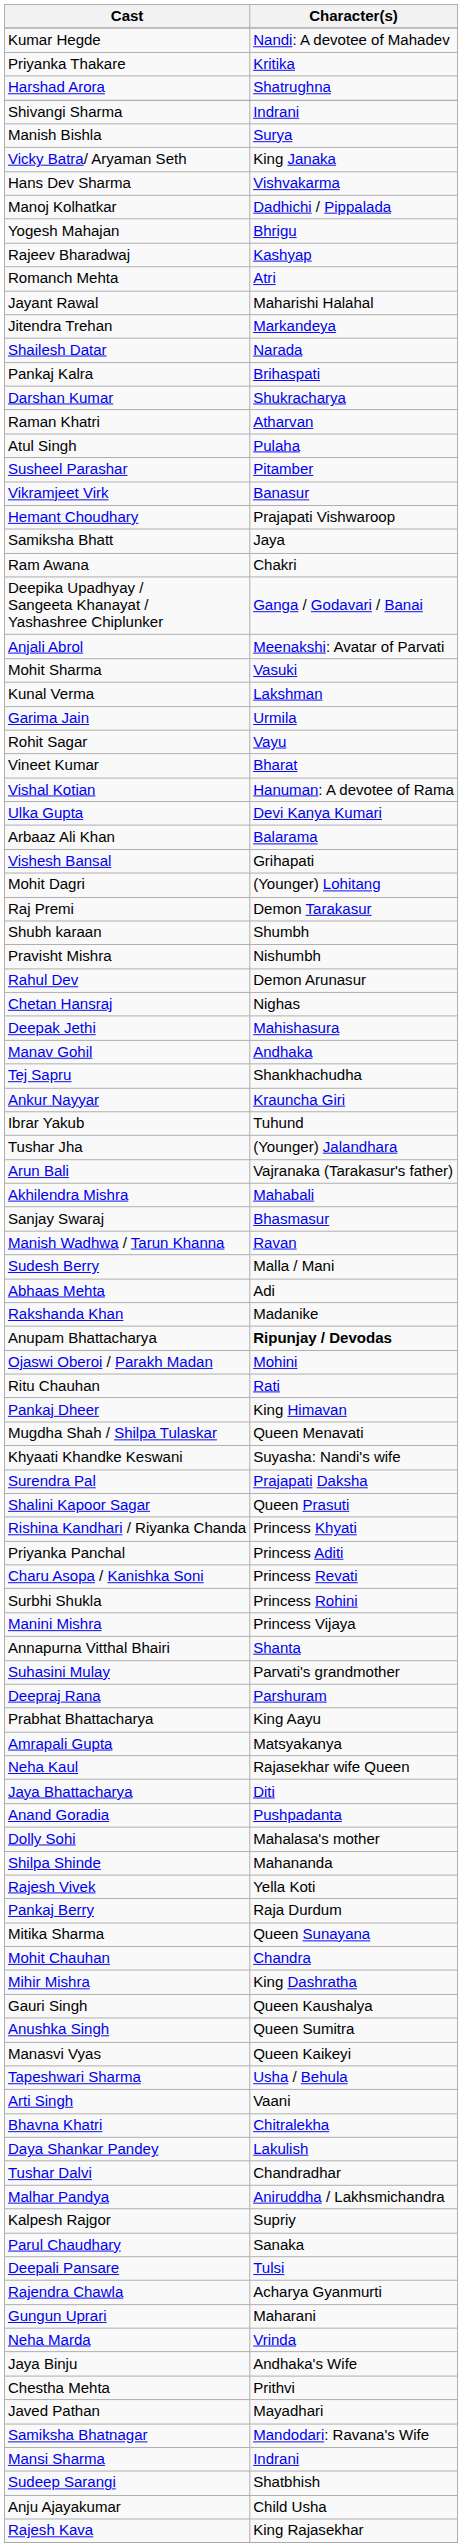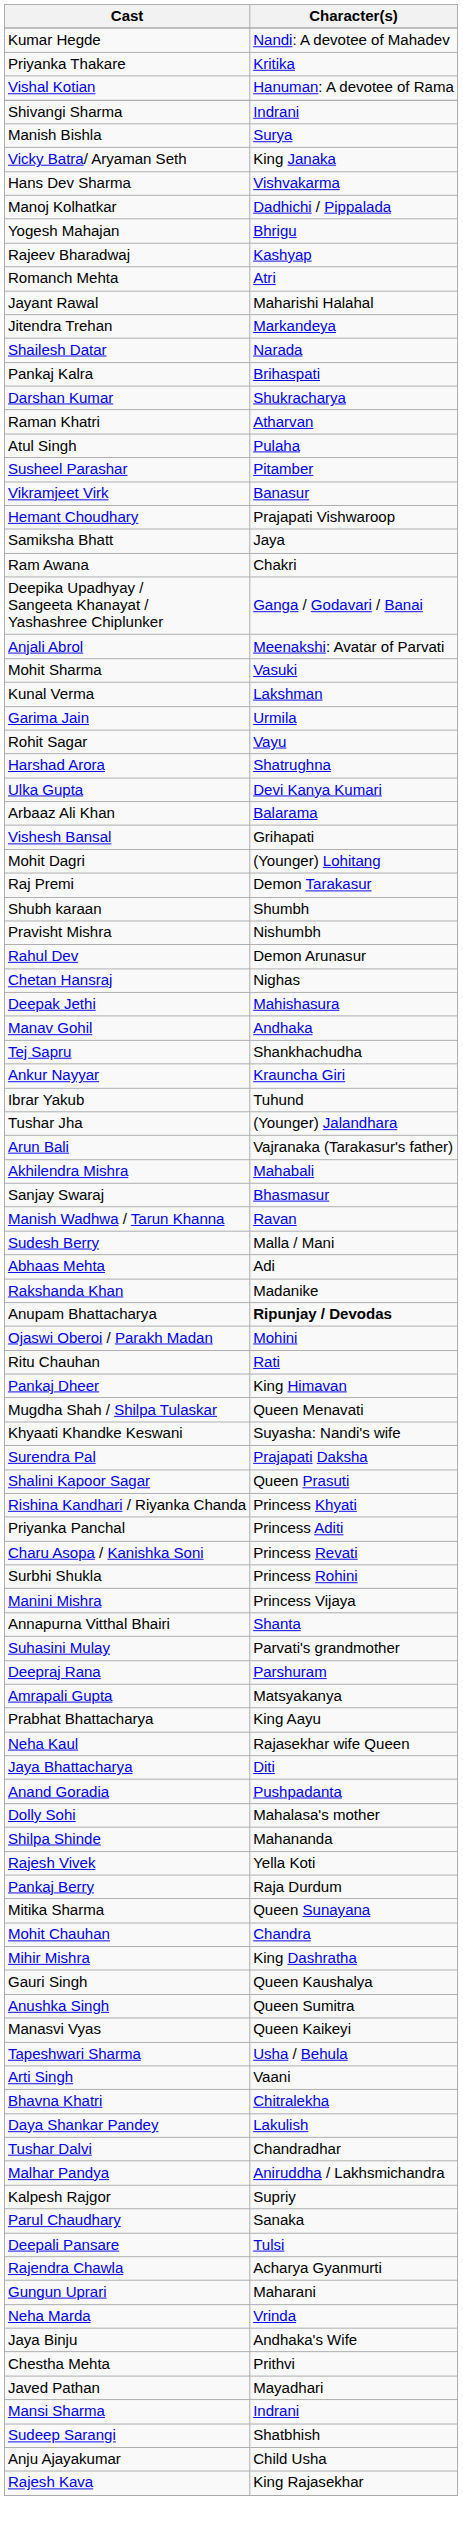 <table class=wikitable>
 <tr>
 <th>Cast</th>
 <th>Character(s)</th>
 </tr>
 <tr>
 </tr>
 <tr>
 <td>Kumar Hegde</td>
 <td><a href='#'>Nandi</a>: A devotee of Mahadev</td>
 </tr>
 <tr>
 <td>Priyanka Thakare</td>
 <td><a href='#'>Kritika</a></td>
 </tr>
 <tr>
-<td><a href='#'>Harshad Arora</a></td>
-<td><a href='#'>Shatrughna</a></td>
+<td><a href='#'>Vishal Kotian</a></td>
+<td><a href='#'>Hanuman</a>: A devotee of Rama</td>
 </tr>
 <tr>
 </tr>
 <tr>
 <td>Shivangi Sharma</td>
 <td><a href='#'>Indrani</a></td>
 </tr>
 <tr>
 <td>Manish Bishla</td>
 <td><a href='#'>Surya</a></td>
 </tr>
 <tr>
 <td><a href='#'>Vicky Batra</a>/ Aryaman Seth</td>
 <td>King <a href='#'>Janaka</a></td>
 </tr>
 <tr>
 <td>Hans Dev Sharma</td>
 <td><a href='#'>Vishvakarma</a></td>
 </tr>
 <tr>
 <td>Manoj Kolhatkar</td>
 <td><a href='#'>Dadhichi</a> / <a href='#'>Pippalada</a></td>
 </tr>
 <tr>
 <td>Yogesh Mahajan</td>
 <td><a href='#'>Bhrigu</a></td>
 </tr>
 <tr>
 <td>Rajeev Bharadwaj</td>
 <td><a href='#'>Kashyap</a></td>
 </tr>
 <tr>
 <td>Romanch Mehta</td>
 <td><a href='#'>Atri</a></td>
 </tr>
 <tr>
 <td>Jayant Rawal</td>
 <td>Maharishi Halahal</td>
 </tr>
 <tr>
 <td>Jitendra Trehan</td>
 <td><a href='#'>Markandeya</a></td>
 </tr>
 <tr>
 <td><a href='#'>Shailesh Datar</a></td>
 <td><a href='#'>Narada</a></td>
 </tr>
 <tr>
 <td>Pankaj Kalra</td>
 <td><a href='#'>Brihaspati</a></td>
 </tr>
 <tr>
 <td><a href='#'>Darshan Kumar</a></td>
 <td><a href='#'>Shukracharya</a></td>
 </tr>
 <tr>
 <td>Raman Khatri</td>
 <td><a href='#'>Atharvan</a></td>
 </tr>
 <tr>
 <td>Atul Singh</td>
 <td><a href='#'>Pulaha</a></td>
 </tr>
 <tr>
 <td><a href='#'>Susheel Parashar</a></td>
 <td><a href='#'>Pitamber</a></td>
 </tr>
 <tr>
 <td><a href='#'>Vikramjeet Virk</a></td>
 <td><a href='#'>Banasur</a></td>
 </tr>
 <tr>
 <td><a href='#'>Hemant Choudhary</a></td>
 <td>Prajapati Vishwaroop</td>
 </tr>
 <tr>
 <td>Samiksha Bhatt</td>
 <td>Jaya</td>
 </tr>
 <tr>
 <td>Ram Awana</td>
 <td>Chakri</td>
 </tr>
 <tr>
 <td>Deepika Upadhyay / <br>Sangeeta Khanayat / <br>Yashashree Chiplunker</td>
 <td><a href='#'>Ganga</a> / <a href='#'>Godavari</a> / <a href='#'>Banai</a></td>
 </tr>
 <tr>
 <td><a href='#'>Anjali Abrol</a></td>
 <td><a href='#'>Meenakshi</a>: Avatar of Parvati</td>
 </tr>
 <tr>
 <td>Mohit Sharma</td>
 <td><a href='#'>Vasuki</a></td>
 </tr>
 <tr>
 <td>Kunal Verma</td>
 <td><a href='#'>Lakshman</a></td>
 </tr>
 <tr>
 <td><a href='#'>Garima Jain</a></td>
 <td><a href='#'>Urmila</a></td>
 </tr>
 <tr>
 <td>Rohit Sagar</td>
 <td><a href='#'>Vayu</a></td>
 </tr>
 <tr>
-<td>Vineet Kumar</td>
-<td><a href='#'>Bharat</a></td>
-</tr>
-<tr>
-<td><a href='#'>Vishal Kotian</a></td>
-<td><a href='#'>Hanuman</a>: A devotee of Rama</td>
+<td><a href='#'>Harshad Arora</a></td>
+<td><a href='#'>Shatrughna</a></td>
 </tr>
 <tr>
 <td><a href='#'>Ulka Gupta</a></td>
 <td><a href='#'>Devi Kanya Kumari</a></td>
 </tr>
 <tr>
 <td>Arbaaz Ali Khan</td>
 <td><a href='#'>Balarama</a></td>
 </tr>
 <tr>
 <td><a href='#'>Vishesh Bansal</a></td>
 <td>Grihapati</td>
 </tr>
 <tr>
 <td>Mohit Dagri</td>
 <td>(Younger) <a href='#'>Lohitang</a></td>
 </tr>
 <tr>
 <td>Raj Premi</td>
 <td>Demon <a href='#'>Tarakasur</a></td>
 </tr>
 <tr>
 <td>Shubh karaan</td>
 <td>Shumbh</td>
 </tr>
 <tr>
 <td>Pravisht Mishra</td>
 <td>Nishumbh</td>
 </tr>
 <tr>
 <td><a href='#'>Rahul Dev</a></td>
 <td>Demon Arunasur</td>
 </tr>
 <tr>
 <td><a href='#'>Chetan Hansraj</a></td>
 <td>Nighas</td>
 </tr>
 <tr>
 <td><a href='#'>Deepak Jethi</a></td>
 <td><a href='#'>Mahishasura</a></td>
 </tr>
 <tr>
 <td><a href='#'>Manav Gohil</a></td>
 <td><a href='#'>Andhaka</a></td>
 </tr>
 <tr>
 <td><a href='#'>Tej Sapru</a></td>
 <td>Shankhachudha</td>
 </tr>
 <tr>
 <td><a href='#'>Ankur Nayyar</a></td>
 <td><a href='#'>Krauncha Giri</a></td>
 </tr>
 <tr>
 <td>Ibrar Yakub</td>
 <td>Tuhund</td>
 </tr>
 <tr>
 <td>Tushar Jha</td>
 <td>(Younger) <a href='#'>Jalandhara</a></td>
 </tr>
 <tr>
 <td><a href='#'>Arun Bali</a></td>
 <td>Vajranaka (Tarakasur's father)</td>
 </tr>
 <tr>
 <td><a href='#'>Akhilendra Mishra</a></td>
 <td><a href='#'>Mahabali</a></td>
 </tr>
 <tr>
 <td>Sanjay Swaraj</td>
 <td><a href='#'>Bhasmasur</a></td>
 </tr>
 <tr>
 <td><a href='#'>Manish Wadhwa</a> / <a href='#'>Tarun Khanna</a></td>
 <td><a href='#'>Ravan</a></td>
 </tr>
 <tr>
 <td><a href='#'>Sudesh Berry</a></td>
 <td>Malla / Mani</td>
 </tr>
 <tr Abrar qazi>
 <td><a href='#'>Abhaas Mehta</a></td>
 <td>Adi</td>
 </tr>
 <tr>
 <td><a href='#'>Rakshanda Khan</a></td>
 <td>Madanike</td>
 </tr>
 <tr>
 <td>Anupam Bhattacharya</td>
 <td><strong>Ripunjay / Devodas</strong></td>
 </tr>
 <tr>
 <td><a href='#'>Ojaswi Oberoi</a> / <a href='#'>Parakh Madan</a></td>
 <td><a href='#'>Mohini</a></td>
 </tr>
 <tr>
 <td>Ritu Chauhan</td>
 <td><a href='#'>Rati</a></td>
 </tr>
 <tr>
 <td><a href='#'>Pankaj Dheer</a></td>
 <td>King <a href='#'>Himavan</a></td>
 </tr>
 <tr>
 <td>Mugdha Shah / <a href='#'>Shilpa Tulaskar</a></td>
 <td>Queen Menavati</td>
 </tr>
 <tr>
 <td>Khyaati Khandke Keswani</td>
 <td>Suyasha: Nandi's wife</td>
 </tr>
 <tr>
 <td><a href='#'>Surendra Pal</a></td>
 <td><a href='#'>Prajapati</a> <a href='#'>Daksha</a></td>
 </tr>
 <tr>
 <td><a href='#'>Shalini Kapoor Sagar</a></td>
 <td>Queen <a href='#'>Prasuti</a></td>
 </tr>
 <tr>
 <td><a href='#'>Rishina Kandhari</a> / Riyanka Chanda</td>
 <td>Princess <a href='#'>Khyati</a></td>
 </tr>
 <tr>
 <td>Priyanka Panchal</td>
 <td>Princess <a href='#'>Aditi</a></td>
 </tr>
 <tr>
 <td><a href='#'>Charu Asopa</a> / <a href='#'>Kanishka Soni</a></td>
 <td>Princess <a href='#'>Revati</a></td>
 </tr>
 <tr>
 <td>Surbhi Shukla</td>
 <td>Princess <a href='#'>Rohini</a></td>
 </tr>
 <tr>
 <td><a href='#'>Manini Mishra</a></td>
 <td>Princess Vijaya</td>
 </tr>
 <tr>
 <td>Annapurna Vitthal Bhairi</td>
 <td><a href='#'>Shanta</a></td>
 </tr>
 <tr>
 <td><a href='#'>Suhasini Mulay</a></td>
 <td>Parvati's grandmother</td>
 </tr>
 <tr>
 <td><a href='#'>Deepraj Rana</a></td>
 <td><a href='#'>Parshuram</a></td>
 </tr>
 <tr>
+<td><a href='#'>Amrapali Gupta</a></td>
+<td>Matsyakanya</td>
+</tr>
+<tr>
 <td>Prabhat Bhattacharya</td>
 <td>King Aayu</td>
-</tr>
-<tr>
-<td><a href='#'>Amrapali Gupta</a></td>
-<td>Matsyakanya</td>
 </tr>
 <tr>
 <td><a href='#'>Neha Kaul</a></td>
 <td>Rajasekhar wife Queen</td>
 </tr>
 <tr>
 <td><a href='#'>Jaya Bhattacharya</a></td>
 <td><a href='#'>Diti</a></td>
 </tr>
 <tr>
 <td><a href='#'>Anand Goradia</a></td>
 <td><a href='#'>Pushpadanta</a></td>
 </tr>
 <tr>
 <td><a href='#'>Dolly Sohi</a></td>
 <td>Mahalasa's mother</td>
 </tr>
 <tr>
 <td><a href='#'>Shilpa Shinde</a></td>
 <td>Mahananda</td>
 </tr>
 <tr>
 <td><a href='#'>Rajesh Vivek</a></td>
 <td>Yella Koti</td>
 </tr>
 <tr>
 <td><a href='#'>Pankaj Berry</a></td>
 <td>Raja Durdum</td>
 </tr>
 <tr>
 <td>Mitika Sharma</td>
 <td>Queen <a href='#'>Sunayana</a></td>
 </tr>
 <tr>
 <td><a href='#'>Mohit Chauhan</a></td>
 <td><a href='#'>Chandra</a></td>
 </tr>
 <tr>
 <td><a href='#'>Mihir Mishra</a></td>
 <td>King <a href='#'>Dashratha</a></td>
 </tr>
 <tr>
 <td>Gauri Singh</td>
 <td>Queen Kaushalya</td>
 </tr>
 <tr>
 <td><a href='#'>Anushka Singh</a></td>
 <td>Queen Sumitra</td>
 </tr>
 <tr>
 <td>Manasvi Vyas</td>
 <td>Queen Kaikeyi</td>
 </tr>
 <tr>
 <td><a href='#'>Tapeshwari Sharma</a></td>
 <td><a href='#'>Usha</a> / <a href='#'>Behula</a></td>
 </tr>
 <tr>
 <td><a href='#'>Arti Singh</a></td>
 <td>Vaani</td>
 </tr>
 <tr>
 <td><a href='#'>Bhavna Khatri</a></td>
 <td><a href='#'>Chitralekha</a></td>
 </tr>
 <tr>
 <td><a href='#'>Daya Shankar Pandey</a></td>
 <td><a href='#'>Lakulish</a></td>
 </tr>
 <tr>
 <td><a href='#'>Tushar Dalvi</a></td>
 <td>Chandradhar</td>
 </tr>
 <tr>
 <td><a href='#'>Malhar Pandya</a></td>
 <td><a href='#'>Aniruddha</a> / Lakhsmichandra</td>
 </tr>
 <tr>
 <td>Kalpesh Rajgor</td>
 <td>Supriy</td>
 </tr>
 <tr>
 <td><a href='#'>Parul Chaudhary</a></td>
 <td>Sanaka</td>
 </tr>
 <tr>
 <td><a href='#'>Deepali Pansare</a></td>
 <td><a href='#'>Tulsi</a></td>
 </tr>
 <tr>
 <td><a href='#'>Rajendra Chawla</a></td>
 <td>Acharya Gyanmurti</td>
 </tr>
 <tr>
 <td><a href='#'>Gungun Uprari</a></td>
 <td>Maharani</td>
 </tr>
 <tr>
 <td><a href='#'>Neha Marda</a></td>
 <td><a href='#'>Vrinda</a></td>
 </tr>
 <tr>
 <td>Jaya Binju</td>
 <td>Andhaka's Wife</td>
 </tr>
 <tr>
 <td>Chestha Mehta</td>
 <td>Prithvi</td>
 </tr>
 <tr>
 <td>Javed Pathan</td>
 <td>Mayadhari</td>
 </tr>
 <tr>
-<td><a href='#'>Samiksha Bhatnagar</a></td>
-<td><a href='#'>Mandodari</a>: Ravana's Wife</td>
-</tr>
-<tr>
 <td><a href='#'>Mansi Sharma</a></td>
 <td><a href='#'>Indrani</a></td>
 </tr>
 <tr>
 <td><a href='#'>Sudeep Sarangi</a></td>
 <td>Shatbhish</td>
 </tr>
 <tr>
 <td>Anju Ajayakumar</td>
 <td>Child Usha</td>
 </tr>
 <tr>
 <td><a href='#'>Rajesh Kava</a></td>
 <td>King Rajasekhar</td>
 </tr>
 <tr>
 </tr>
 </table>
